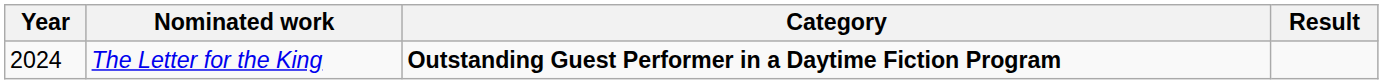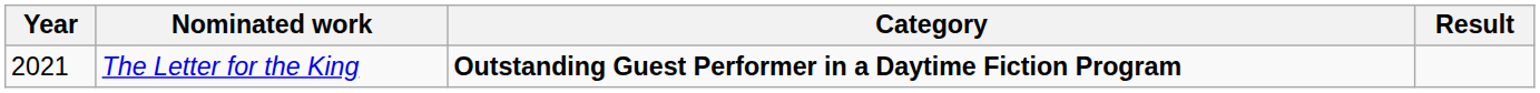 <table width="75%" class="wikitable">
 <tr>
 <th>Year</th>
 <th>Nominated work</th>
 <th>Category</th>
 <th>Result</th>
 </tr>
 <tr>
-<td>2024</td>
+<td>2021</td>
 <td><em><a href='#'>The Letter for the King</a></em></td>
 <td><strong>Outstanding Guest Performer in a Daytime Fiction Program</strong></td>
 <td></td>
 </tr>
 </table>
